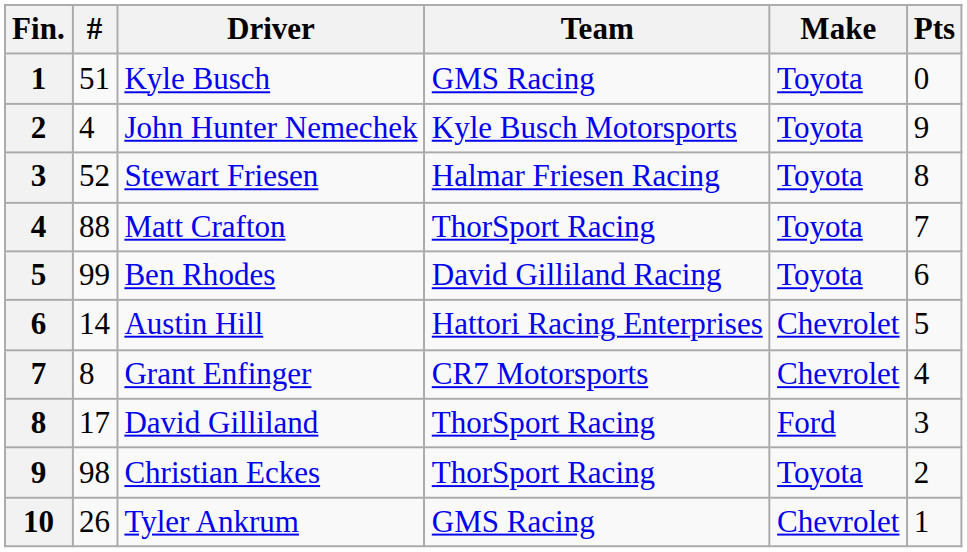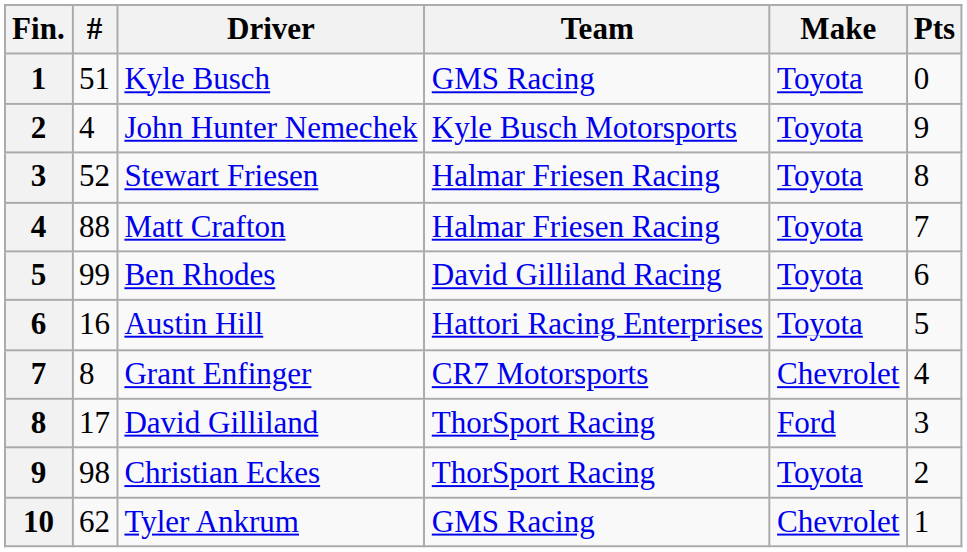 <table class="wikitable">
 <tr>
 <th>Fin.</th>
 <th>#</th>
 <th>Driver</th>
 <th>Team</th>
 <th>Make</th>
 <th>Pts</th>
 </tr>
 <tr>
 <th>1</th>
 <td>51</td>
 <td><a href='#'>Kyle Busch</a></td>
 <td><a href='#'>GMS Racing</a></td>
 <td><a href='#'>Toyota</a></td>
 <td>0</td>
 </tr>
 <tr>
 <th>2</th>
 <td>4</td>
 <td><a href='#'>John Hunter Nemechek</a></td>
 <td><a href='#'>Kyle Busch Motorsports</a></td>
 <td><a href='#'>Toyota</a></td>
 <td>9</td>
 </tr>
 <tr>
 <th>3</th>
 <td>52</td>
 <td><a href='#'>Stewart Friesen</a></td>
 <td><a href='#'>Halmar Friesen Racing</a></td>
 <td><a href='#'>Toyota</a></td>
 <td>8</td>
 </tr>
 <tr>
 <th>4</th>
 <td>88</td>
 <td><a href='#'>Matt Crafton</a></td>
-<td><a href='#'>ThorSport Racing</a></td>
+<td><a href='#'>Halmar Friesen Racing</a></td>
 <td><a href='#'>Toyota</a></td>
 <td>7</td>
 </tr>
 <tr>
 <th>5</th>
 <td>99</td>
 <td><a href='#'>Ben Rhodes</a></td>
 <td><a href='#'>David Gilliland Racing</a></td>
 <td><a href='#'>Toyota</a></td>
 <td>6</td>
 </tr>
 <tr>
 <th>6</th>
-<td>14</td>
+<td>16</td>
 <td><a href='#'>Austin Hill</a></td>
 <td><a href='#'>Hattori Racing Enterprises</a></td>
-<td><a href='#'>Chevrolet</a></td>
+<td><a href='#'>Toyota</a></td>
 <td>5</td>
 </tr>
 <tr>
 <th>7</th>
 <td>8</td>
 <td><a href='#'>Grant Enfinger</a></td>
 <td><a href='#'>CR7 Motorsports</a></td>
 <td><a href='#'>Chevrolet</a></td>
 <td>4</td>
 </tr>
 <tr>
 <th>8</th>
 <td>17</td>
 <td><a href='#'>David Gilliland</a></td>
 <td><a href='#'>ThorSport Racing</a></td>
 <td><a href='#'>Ford</a></td>
 <td>3</td>
 </tr>
 <tr>
 <th>9</th>
 <td>98</td>
 <td><a href='#'>Christian Eckes</a></td>
 <td><a href='#'>ThorSport Racing</a></td>
 <td><a href='#'>Toyota</a></td>
 <td>2</td>
 </tr>
 <tr>
 <th>10</th>
-<td>26</td>
+<td>62</td>
 <td><a href='#'>Tyler Ankrum</a></td>
 <td><a href='#'>GMS Racing</a></td>
 <td><a href='#'>Chevrolet</a></td>
 <td>1</td>
 </tr>
 </table>
